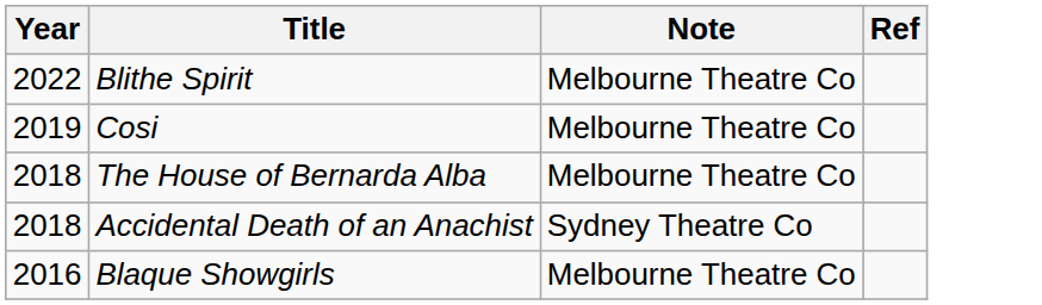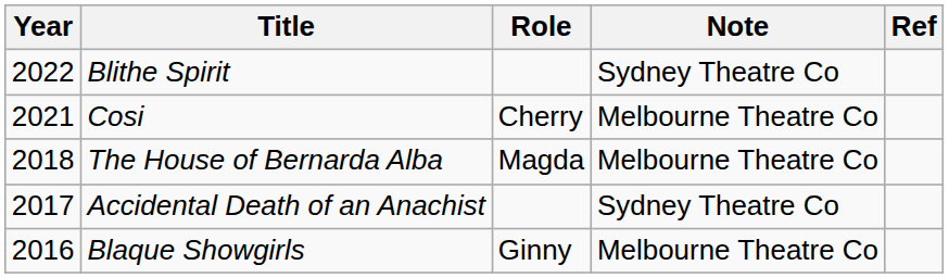 <table class="wikitable">
 <tr>
 <th>Year</th>
 <th>Title</th>
+<th>Role</th>
 <th>Note</th>
 <th>Ref</th>
 </tr>
 <tr>
 <td>2022</td>
 <td><em>Blithe Spirit</em></td>
-<td>Melbourne Theatre Co</td>
+<td></td>
+<td>Sydney Theatre Co</td>
 <td></td>
 </tr>
 <tr>
-<td>2019</td>
+<td>2021</td>
 <td><em>Cosi</em></td>
+<td>Cherry</td>
 <td>Melbourne Theatre Co</td>
 <td></td>
 </tr>
 <tr>
 <td>2018</td>
 <td><em>The House of Bernarda Alba</em></td>
+<td>Magda</td>
 <td>Melbourne Theatre Co</td>
 <td></td>
 </tr>
 <tr>
-<td>2018</td>
+<td>2017</td>
 <td><em>Accidental Death of an Anachist</em></td>
+<td></td>
 <td>Sydney Theatre Co</td>
 <td></td>
 </tr>
 <tr>
 <td>2016</td>
 <td><em>Blaque Showgirls</em></td>
+<td>Ginny</td>
 <td>Melbourne Theatre Co</td>
 <td></td>
 </tr>
 </table>
